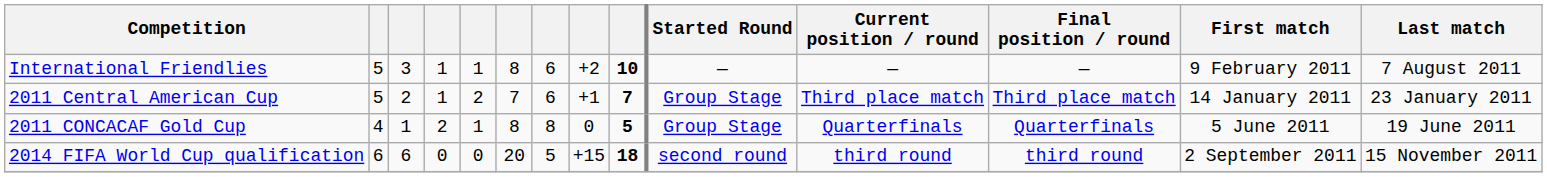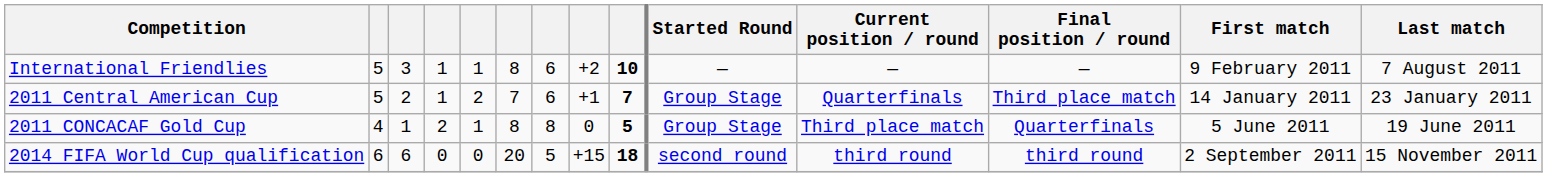 <table class="wikitable" style="text-align: center;">
 <tr>
 <th>Competition</th>
 <th wiBAN=20></th>
 <th width=20></th>
 <th width=20></th>
 <th width=20></th>
 <th width=20></th>
 <th width=20></th>
 <th width=20></th>
 <th width=20 style="border-right:3px solid gray;"></th>
 <th>Started Round</th>
 <th>Current <br> position / round</th>
 <th>Final <br> position / round</th>
 <th>First match</th>
 <th>Last match</th>
 </tr>
 <tr>
 <td align=left><a href='#'>International Friendlies</a></td>
 <td>5</td>
 <td>3</td>
 <td>1</td>
 <td>1</td>
 <td>8</td>
 <td>6</td>
 <td>+2</td>
 <td style="border-right: 3px solid gray;"><strong>10</strong></td>
 <td>—</td>
 <td>—</td>
 <td>—</td>
 <td>9 February 2011</td>
 <td>7 August 2011</td>
 </tr>
 <tr>
 <td align=left><a href='#'>2011 Central American Cup</a></td>
 <td>5</td>
 <td>2</td>
 <td>1</td>
 <td>2</td>
 <td>7</td>
 <td>6</td>
 <td>+1</td>
 <td style ="border-right:3px solid gray;"><strong>7</strong></td>
 <td><a href='#'>Group Stage</a></td>
-<td><a href='#'>Third place match</a></td>
+<td><a href='#'>Quarterfinals</a></td>
 <td><a href='#'>Third place match</a></td>
 <td>14 January 2011</td>
 <td>23 January 2011</td>
 </tr>
 <tr>
 <td align=left><a href='#'>2011 CONCACAF Gold Cup</a></td>
 <td>4</td>
 <td>1</td>
 <td>2</td>
 <td>1</td>
 <td>8</td>
 <td>8</td>
 <td>0</td>
 <td style ="border-right:3px solid gray;"><strong>5</strong></td>
 <td><a href='#'>Group Stage</a></td>
-<td><a href='#'>Quarterfinals</a></td>
+<td><a href='#'>Third place match</a></td>
 <td><a href='#'>Quarterfinals</a></td>
 <td>5 June 2011</td>
 <td>19 June 2011</td>
 </tr>
 <tr>
 <td align=left><a href='#'>2014 FIFA World Cup qualification</a></td>
 <td>6</td>
 <td>6</td>
 <td>0</td>
 <td>0</td>
 <td>20</td>
 <td>5</td>
 <td>+15</td>
 <td style ="border-right:3px solid gray;"><strong>18</strong></td>
 <td><a href='#'>second round</a></td>
 <td><a href='#'>third round</a></td>
 <td><a href='#'>third round</a></td>
 <td>2 September 2011</td>
 <td>15 November 2011</td>
 </tr>
 <tr>
 </tr>
 </table>
